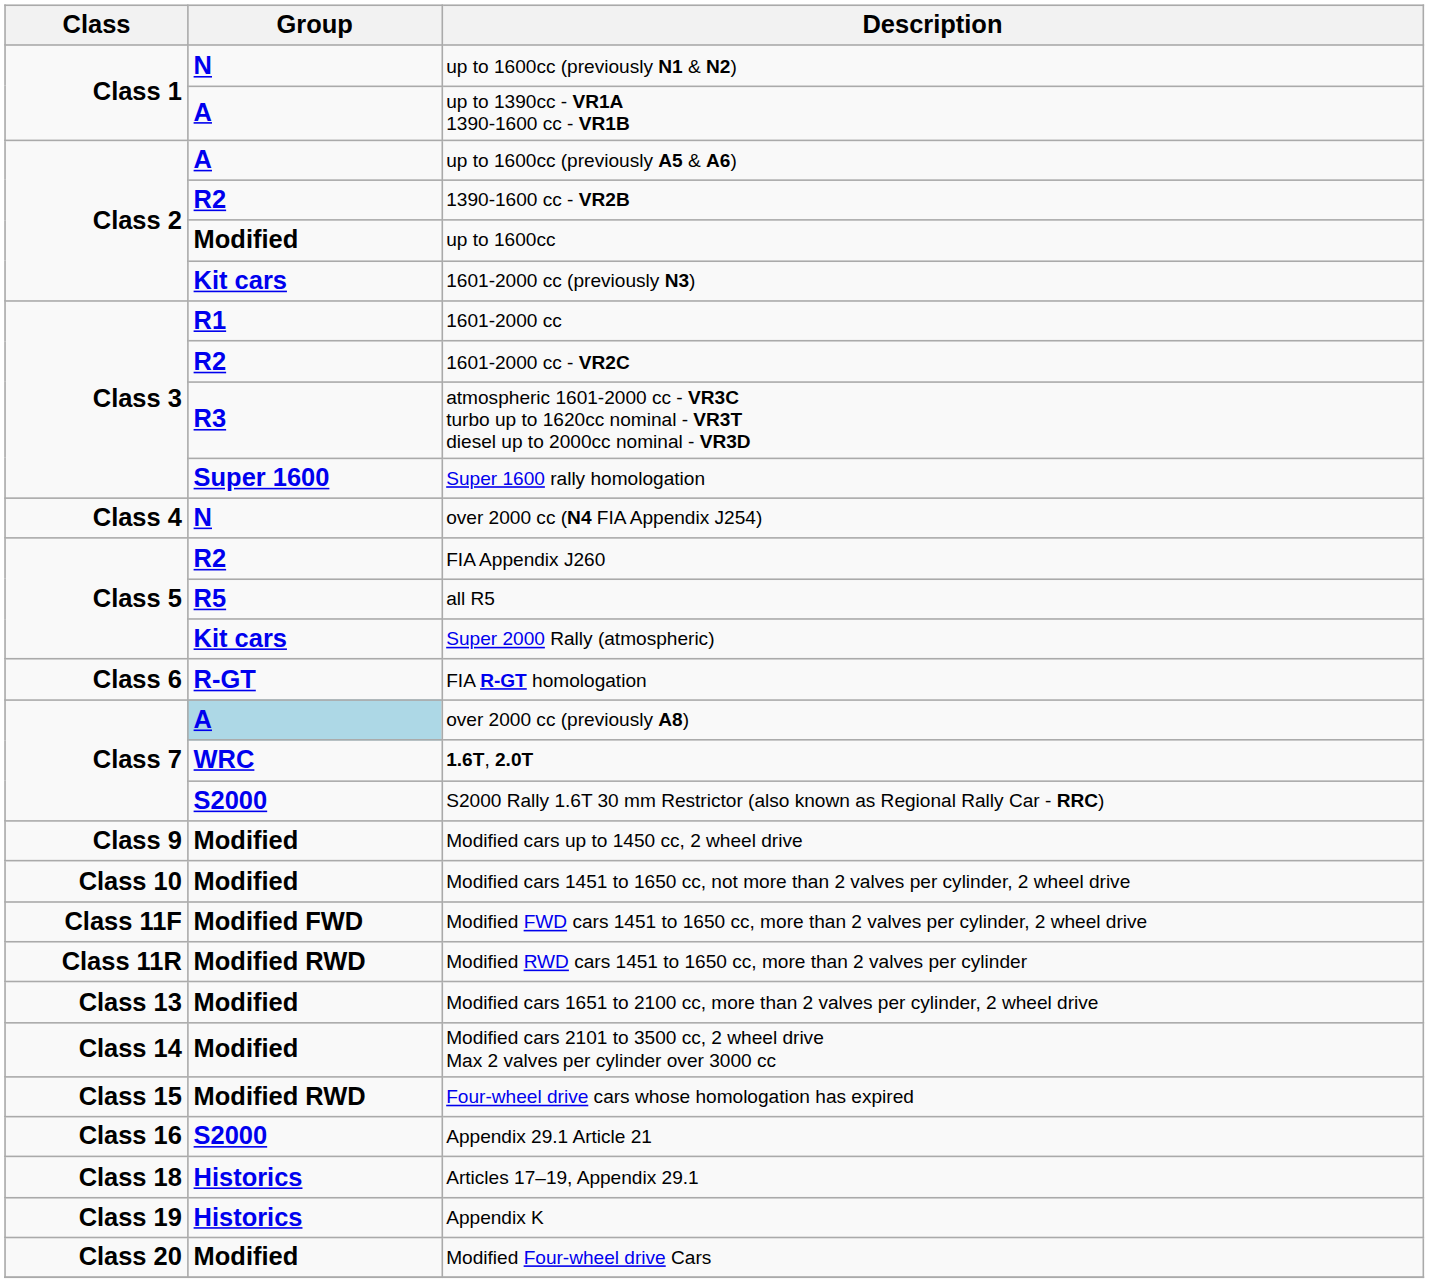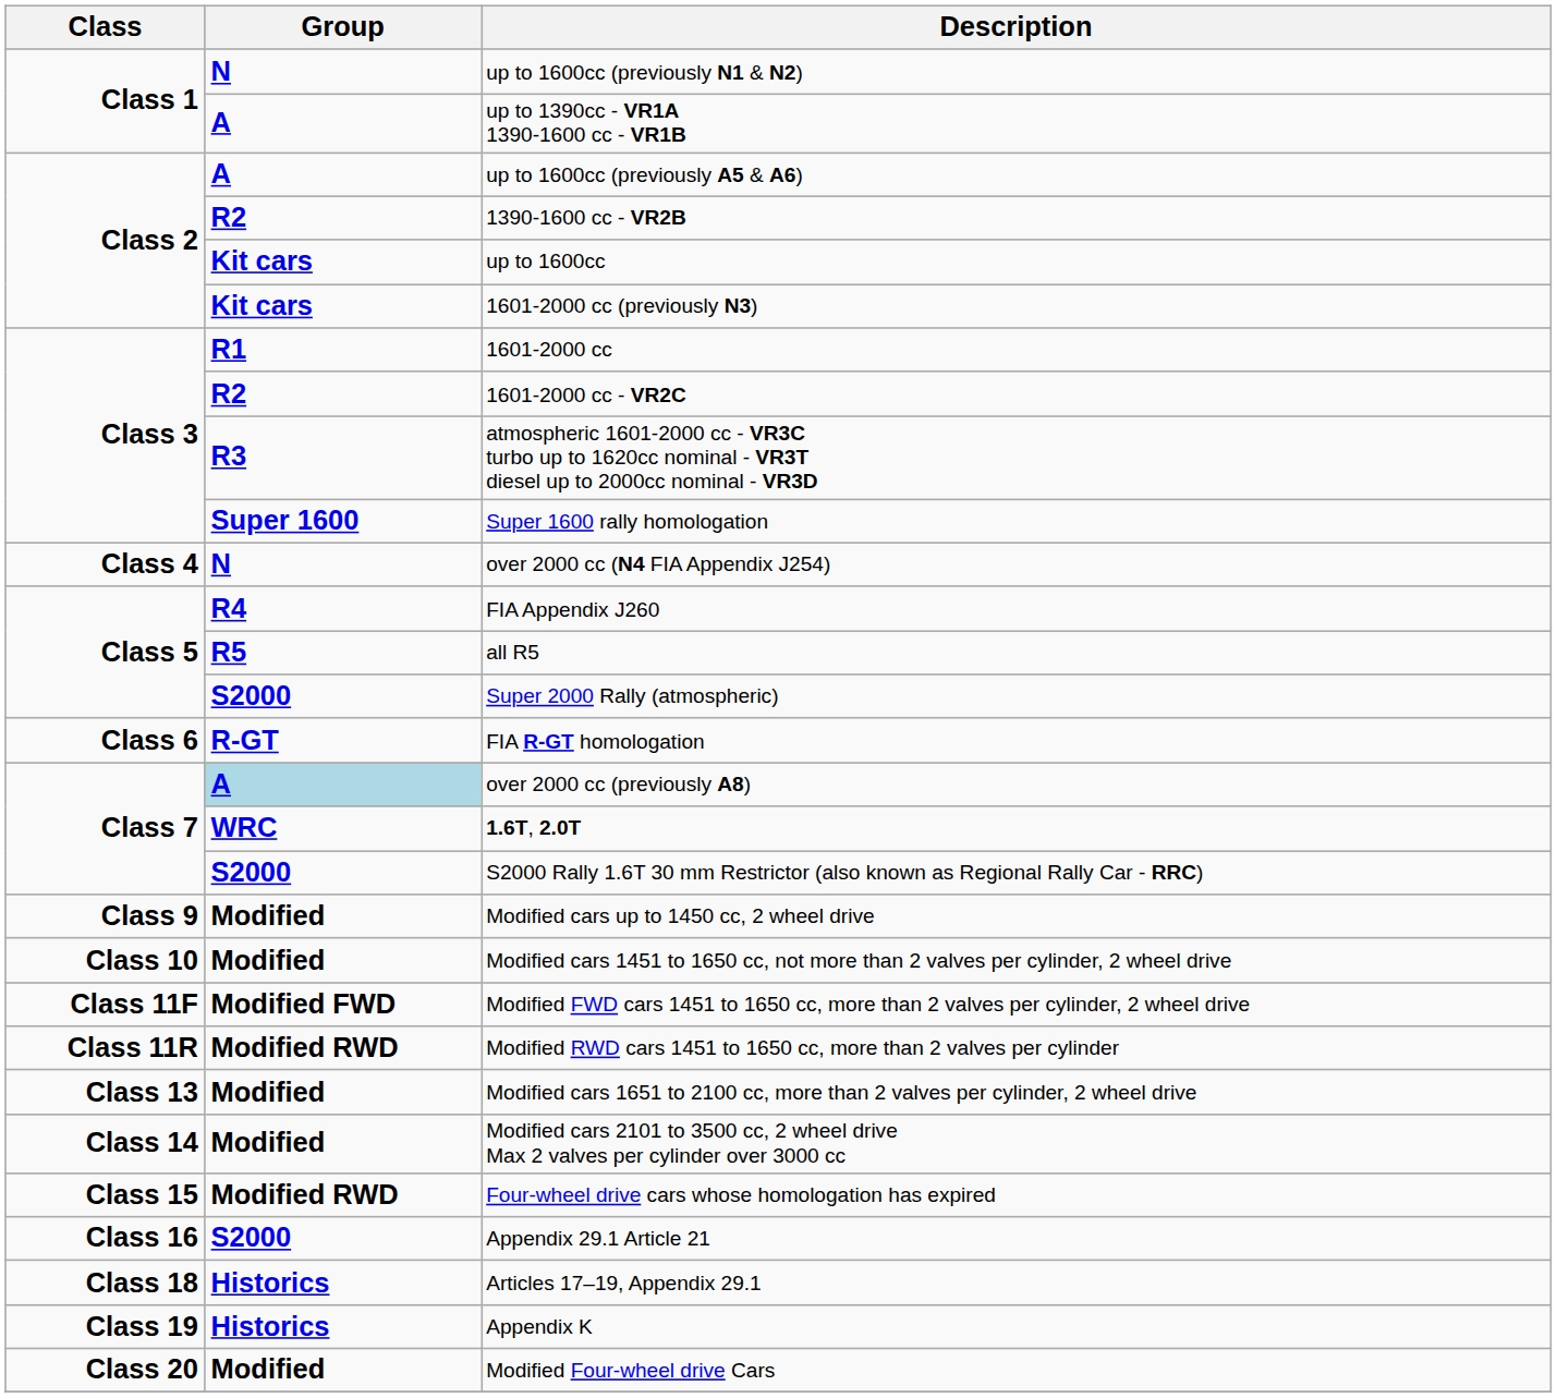 <table class="wikitable" style="float:right; width: 45%;">
 <tr>
 <th>Class</th>
 <th>Group</th>
 <th>Description</th>
 </tr>
 <tr>
 <td rowspan="2" align="right"><strong>Class 1</strong></td>
 <td align="left"><strong><a href='#'>N</a></strong></td>
 <td style="font-size:75%;">up to 1600cc (previously <strong>N1</strong> & <strong>N2</strong>)</td>
 </tr>
 <tr>
 <td align="left"><strong><a href='#'>A</a></strong></td>
 <td style="font-size:75%;">up to 1390cc - <strong>VR1A</strong> <br> 1390-1600 cc - <strong>VR1B</strong></td>
 </tr>
 <tr>
 <td rowspan="4" align="right"><strong>Class 2</strong></td>
 <td align="left"><strong><a href='#'>A</a></strong></td>
 <td style="font-size:75%;">up to 1600cc (previously <strong>A5</strong> & <strong>A6</strong>)</td>
 </tr>
 <tr>
 <td align="left"><strong><a href='#'>R2</a></strong></td>
 <td style="font-size:75%;">1390-1600 cc - <strong>VR2B</strong></td>
 </tr>
 <tr>
-<td align="left"><strong>Modified</strong></td>
+<td align="left"><strong><a href='#'>Kit cars</a></strong></td>
 <td style="font-size:75%;">up to 1600cc</td>
 </tr>
 <tr>
 <td align="left"><strong><a href='#'>Kit cars</a></strong></td>
 <td style="font-size:75%;">1601-2000 cc (previously <strong>N3</strong>)</td>
 </tr>
 <tr>
 <td rowspan="4" align="right"><strong>Class 3</strong></td>
 <td align="left"><strong><a href='#'>R1</a></strong></td>
 <td style="font-size:75%;">1601-2000 cc</td>
 </tr>
 <tr>
 <td align="left"><strong><a href='#'>R2</a></strong></td>
 <td style="font-size:75%;">1601-2000 cc - <strong>VR2C</strong></td>
 </tr>
 <tr>
 <td align="left"><strong><a href='#'>R3</a></strong></td>
 <td style="font-size:75%;">atmospheric 1601-2000 cc - <strong>VR3C</strong> <br> turbo up to 1620cc nominal - <strong>VR3T</strong> <br> diesel up to 2000cc nominal - <strong>VR3D</strong></td>
 </tr>
 <tr>
 <td align="left"><strong><a href='#'>Super 1600</a></strong></td>
 <td style="font-size:75%;"><a href='#'>Super 1600</a> rally homologation</td>
 </tr>
 <tr>
 <td align="right"><strong>Class 4</strong></td>
 <td align="left"><strong><a href='#'>N</a></strong></td>
 <td style="font-size:75%;">over 2000 cc (<strong>N4</strong> FIA Appendix J254)</td>
 </tr>
 <tr>
 <td rowspan="3" align="right"><strong>Class 5</strong></td>
-<td align="left"><strong><a href='#'>R2</a></strong></td>
+<td align="left"><strong><a href='#'>R4</a></strong></td>
 <td style="font-size:75%;">FIA Appendix J260</td>
 </tr>
 <tr>
 <td align="left"><strong><a href='#'>R5</a></strong></td>
 <td style="font-size:75%;">all R5</td>
 </tr>
 <tr>
-<td align="left"><strong><a href='#'>Kit cars</a></strong></td>
+<td align="left"><strong><a href='#'>S2000</a></strong></td>
 <td style="font-size:75%;"><a href='#'>Super 2000</a> Rally (atmospheric)</td>
 </tr>
 <tr>
 <td align="right"><strong>Class 6</strong></td>
 <td align="left"><strong><a href='#'>R-GT</a></strong></td>
 <td style="font-size:75%;">FIA <strong><a href='#'>R-GT</a></strong> homologation</td>
 </tr>
 <tr>
 <td rowspan="3" align="right"><strong>Class 7</strong></td>
 <td align="left" style="background: lightblue;"><strong><a href='#'>A</a></strong></td>
 <td style="font-size:75%;">over 2000 cc (previously <strong>A8</strong>)</td>
 </tr>
 <tr>
 <td align="left"><strong><a href='#'>WRC</a></strong></td>
 <td style="font-size:75%;"><strong>1.6T</strong>, <strong>2.0T</strong></td>
 </tr>
 <tr>
 <td align="left"><strong><a href='#'>S2000</a></strong></td>
 <td style="font-size:75%;">S2000 Rally 1.6T 30 mm Restrictor (also known as Regional Rally Car - <strong>RRC</strong>)</td>
 </tr>
 <tr>
 <td align="right"><strong>Class 9</strong></td>
 <td align="left"><strong>Modified</strong></td>
 <td style="font-size:75%;">Modified cars up to 1450 cc, 2 wheel drive</td>
 </tr>
 <tr>
 <td align="right"><strong>Class 10</strong></td>
 <td align="left"><strong>Modified</strong></td>
 <td style="font-size:75%;">Modified cars 1451 to 1650 cc, not more than 2 valves per cylinder, 2 wheel drive</td>
 </tr>
 <tr>
 <td align="right"><strong>Class 11F</strong></td>
 <td align="left"><strong>Modified FWD</strong></td>
 <td style="font-size:75%;">Modified <a href='#'>FWD</a> cars 1451 to 1650 cc, more than 2 valves per cylinder, 2 wheel drive</td>
 </tr>
 <tr>
 <td align="right"><strong>Class 11R</strong></td>
 <td align="left"><strong>Modified RWD</strong></td>
 <td style="font-size:75%;">Modified <a href='#'>RWD</a> cars 1451 to 1650 cc, more than 2 valves per cylinder</td>
 </tr>
 <tr>
 <td align="right"><strong>Class 13</strong></td>
 <td align="left"><strong>Modified</strong></td>
 <td style="font-size:75%;">Modified cars 1651 to 2100 cc, more than 2 valves per cylinder, 2 wheel drive</td>
 </tr>
 <tr>
 <td align="right"><strong>Class 14</strong></td>
 <td align="left"><strong>Modified</strong></td>
 <td style="font-size:75%;">Modified cars 2101 to 3500 cc, 2 wheel drive <br> Max 2 valves per cylinder over 3000 cc</td>
 </tr>
 <tr>
 <td align="right"><strong>Class 15</strong></td>
 <td align="left"><strong>Modified RWD</strong></td>
 <td style="font-size:75%;"><a href='#'>Four-wheel drive</a> cars whose homologation has expired</td>
 </tr>
 <tr>
 <td align="right"><strong>Class 16</strong></td>
 <td align="left"><strong><a href='#'>S2000</a></strong></td>
 <td style="font-size:75%;">Appendix 29.1 Article 21</td>
 </tr>
 <tr>
 <td align="right"><strong>Class 18</strong></td>
 <td align="left"><strong><a href='#'>Historics</a></strong></td>
 <td style="font-size:75%;">Articles 17–19, Appendix 29.1</td>
 </tr>
 <tr>
 <td align="right"><strong>Class 19</strong></td>
 <td align="left"><strong><a href='#'>Historics</a></strong></td>
 <td style="font-size:75%;">Appendix K</td>
 </tr>
 <tr>
 <td align="right"><strong>Class 20</strong></td>
 <td align="left"><strong>Modified</strong></td>
 <td style="font-size:75%;">Modified <a href='#'>Four-wheel drive</a> Cars</td>
 </tr>
 <tr>
 </tr>
 </table>
